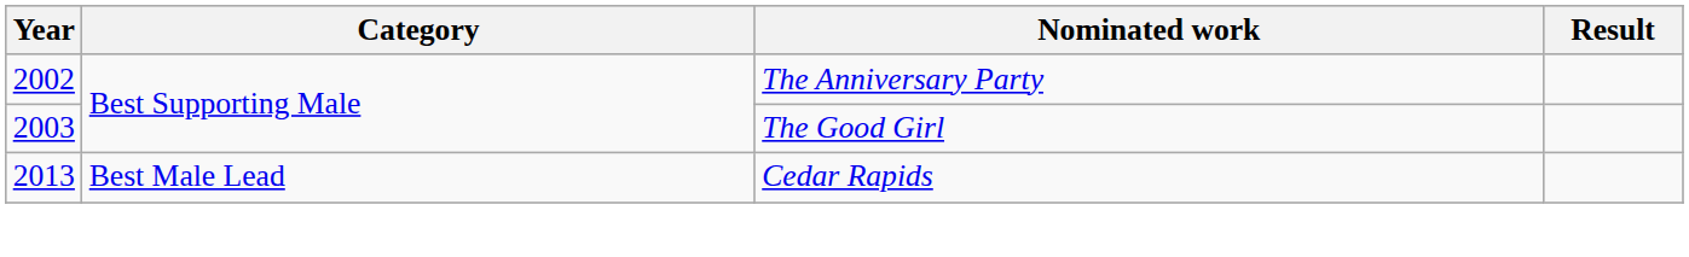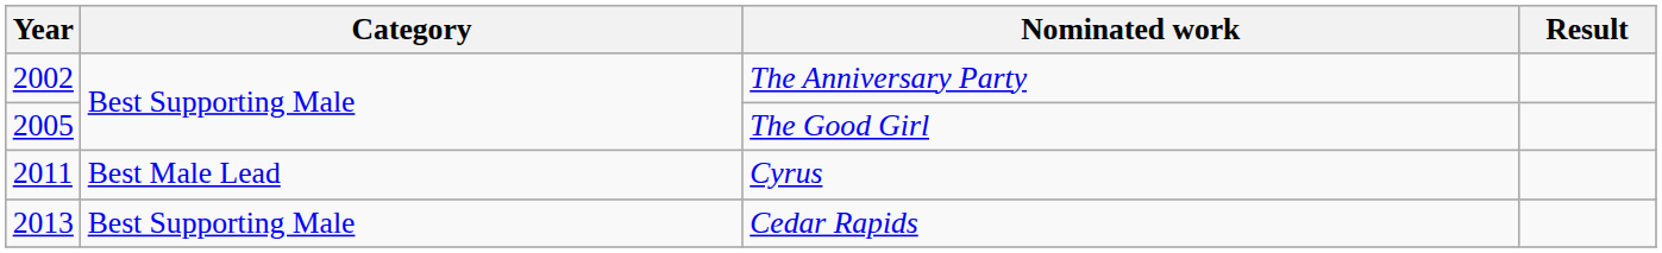 <table class="wikitable sortable">
 <tr>
 <th scope="col" style="width:1em;">Year</th>
 <th scope="col" style="width:33em;">Category</th>
 <th scope="col" style="width:39em;">Nominated work</th>
 <th scope="col" style="width:5em;">Result</th>
 </tr>
 <tr>
 <td><a href='#'>2002</a></td>
 <td rowspan="2"><a href='#'>Best Supporting Male</a></td>
 <td><em><a href='#'>The Anniversary Party</a></em></td>
 <td></td>
 </tr>
 <tr>
-<td><a href='#'>2003</a></td>
+<td><a href='#'>2005</a></td>
 <td><em><a href='#'>The Good Girl</a></em></td>
 <td></td>
 </tr>
 <tr>
+<td><a href='#'>2011</a></td>
+<td><a href='#'>Best Male Lead</a></td>
+<td><em><a href='#'>Cyrus</a></em></td>
+<td></td>
+</tr>
+<tr>
 <td><a href='#'>2013</a></td>
-<td><a href='#'>Best Male Lead</a></td>
+<td><a href='#'>Best Supporting Male</a></td>
 <td><em><a href='#'>Cedar Rapids</a></em></td>
 <td></td>
 </tr>
 </table>
